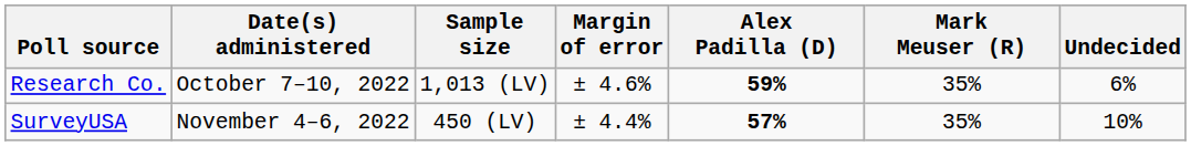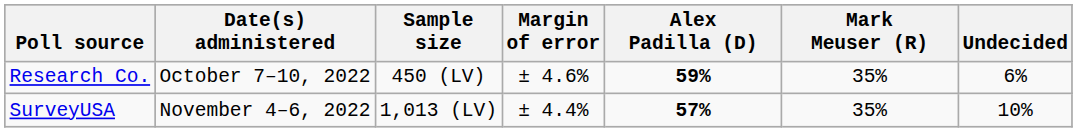 <table class="wikitable" style="font-size:90%;text-align:center;">
 <tr valign=bottom>
 <th>Poll source</th>
 <th>Date(s)<br>administered</th>
 <th>Sample<br>size</th>
 <th>Margin<br>of error</th>
 <th style="width:100px;">Alex<br>Padilla (D)</th>
 <th style="width:100px;">Mark<br>Meuser (R)</th>
 <th>Undecided</th>
 </tr>
 <tr>
 <td style="text-align:left;"><a href='#'>Research Co.</a></td>
 <td>October 7–10, 2022</td>
-<td>1,013 (LV)</td>
+<td>450 (LV)</td>
 <td>± 4.6%</td>
 <td><strong>59%</strong></td>
 <td>35%</td>
 <td>6%</td>
 </tr>
 <tr>
 <td style="text-align:left;"><a href='#'>SurveyUSA</a></td>
 <td>November 4–6, 2022</td>
-<td>450 (LV)</td>
+<td>1,013 (LV)</td>
 <td>± 4.4%</td>
 <td><strong>57%</strong></td>
 <td>35%</td>
 <td>10%</td>
 </tr>
 </table>
